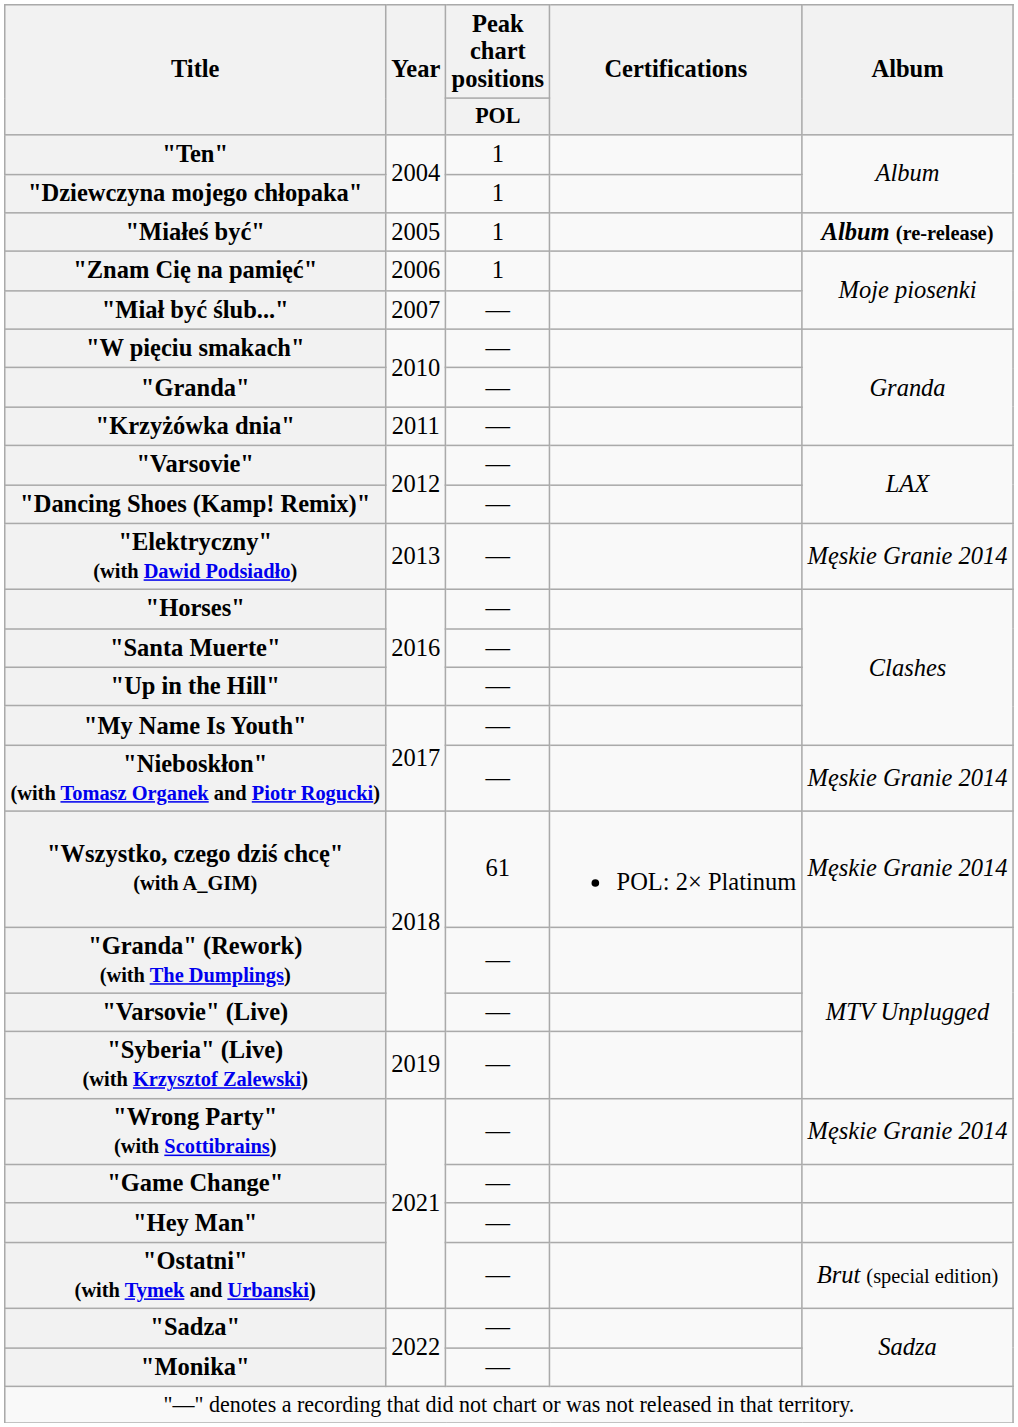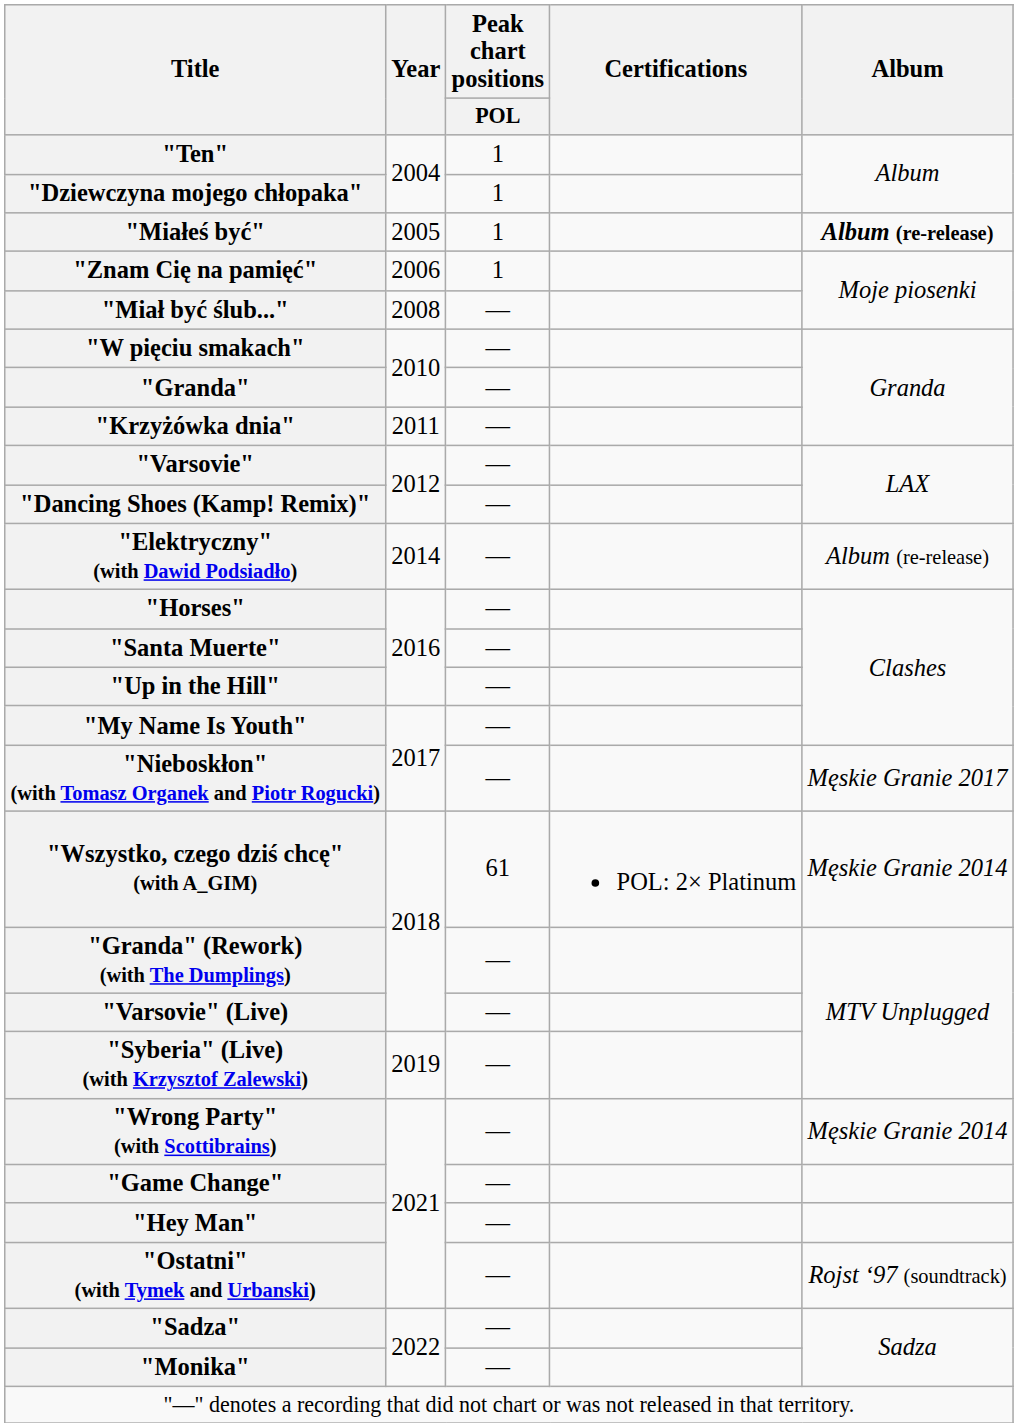 <table class="wikitable plainrowheaders" style="text-align:center;" border="1">
 <tr>
 <th scope="col" rowspan="2">Title</th>
 <th scope="col" rowspan="2">Year</th>
 <th scope="col" colspan="1">Peak chart positions</th>
 <th rowspan="2">Certifications</th>
 <th scope="col" rowspan="2">Album</th>
 </tr>
 <tr>
 <th scope="col" style="width:3em;font-size:90%;">POL<br></th>
 </tr>
 <tr>
 <th scope="row">"Ten"</th>
 <td rowspan="2">2004</td>
 <td>1</td>
 <td></td>
 <td rowspan="2"><em>Album</em></td>
 </tr>
 <tr>
 <th scope="row">"Dziewczyna mojego chłopaka"</th>
 <td>1</td>
 <td></td>
 </tr>
 <tr>
 <th scope="row">"Miałeś być"</th>
 <td>2005</td>
 <td>1</td>
 <td></td>
 <td><strong><em>Album</em> <small>(re-release)</small></strong></td>
 </tr>
 <tr>
 <th scope="row">"Znam Cię na pamięć"</th>
 <td>2006</td>
 <td>1</td>
 <td></td>
 <td rowspan="2"><em>Moje piosenki</em></td>
 </tr>
 <tr>
 <th scope="row">"Miał być ślub..."</th>
-<td>2007</td>
+<td>2008</td>
 <td>—</td>
 <td></td>
 </tr>
 <tr>
 <th scope="row">"W pięciu smakach"</th>
 <td rowspan="2">2010</td>
 <td>—</td>
 <td></td>
 <td rowspan="3"><em>Granda</em></td>
 </tr>
 <tr>
 <th scope="row">"Granda"</th>
 <td>—</td>
 <td></td>
 </tr>
 <tr>
 <th scope="row">"Krzyżówka dnia"</th>
 <td>2011</td>
 <td>—</td>
 <td></td>
 </tr>
 <tr>
 <th scope="row">"Varsovie"</th>
 <td rowspan="2">2012</td>
 <td>—</td>
 <td></td>
 <td rowspan="2"><em>LAX</em></td>
 </tr>
 <tr>
 <th scope="row">"Dancing Shoes (Kamp! Remix)"</th>
 <td>—</td>
 <td></td>
 </tr>
 <tr>
 <th scope="row">"Elektryczny"<br><small>(with <a href='#'>Dawid Podsiadło</a>)</small></th>
-<td>2013</td>
+<td>2014</td>
 <td>—</td>
 <td></td>
-<td rowspan="1"><em>Męskie Granie 2014</em></td>
+<td><em>Album</em> <small>(re-release)</small></td>
 </tr>
 <tr>
 <th scope="row">"Horses"</th>
 <td rowspan="3">2016</td>
 <td>—</td>
 <td></td>
 <td rowspan="4"><em>Clashes</em></td>
 </tr>
 <tr>
 <th scope="row">"Santa Muerte"</th>
 <td>—</td>
 <td></td>
 </tr>
 <tr>
 <th scope="row">"Up in the Hill"</th>
 <td>—</td>
 <td></td>
 </tr>
 <tr>
 <th scope="row">"My Name Is Youth"</th>
 <td rowspan="2">2017</td>
 <td>—</td>
 <td></td>
 </tr>
 <tr>
 <th scope="row">"Nieboskłon"<br><small>(with <a href='#'>Tomasz Organek</a> and <a href='#'>Piotr Rogucki</a>)</small></th>
 <td>—</td>
 <td></td>
-<td rowspan="1"><em>Męskie Granie 2014</em></td>
+<td><em>Męskie Granie 2017</em></td>
 </tr>
 <tr>
 <th scope="row">"Wszystko, czego dziś chcę"<br><small>(with A_GIM)</small></th>
 <td rowspan="3">2018</td>
 <td>61</td>
 <td><br><ul><li>POL: 2× Platinum</li></ul></td>
 <td rowspan="1"><em>Męskie Granie 2014</em></td>
 </tr>
 <tr>
 <th scope="row">"Granda" (Rework)<br><small>(with <a href='#'>The Dumplings</a>)</small></th>
 <td>—</td>
 <td></td>
 <td rowspan="3"><em>MTV Unplugged</em></td>
 </tr>
 <tr>
 <th scope="row">"Varsovie" (Live)</th>
 <td>—</td>
 <td></td>
 </tr>
 <tr>
 <th scope="row">"Syberia" (Live)<br><small>(with <a href='#'>Krzysztof Zalewski</a>)</small></th>
 <td>2019</td>
 <td>—</td>
 <td></td>
 </tr>
 <tr>
 <th scope="row">"Wrong Party"<br><small>(with <a href='#'>Scottibrains</a>)</small></th>
 <td rowspan="4">2021</td>
 <td>—</td>
 <td></td>
 <td rowspan="1"><em>Męskie Granie 2014</em></td>
 </tr>
 <tr>
 <th scope="row">"Game Change"</th>
 <td>—</td>
 <td></td>
 <td></td>
 </tr>
 <tr>
 <th scope="row">"Hey Man"</th>
 <td>—</td>
 <td></td>
 <td></td>
 </tr>
 <tr>
 <th scope="row">"Ostatni"<br><small>(with <a href='#'>Tymek</a> and <a href='#'>Urbanski</a>)</small></th>
 <td>—</td>
 <td></td>
-<td><em>Brut</em> <small>(special edition)</small></td>
+<td><em>Rojst ‘97</em> <small>(soundtrack)</small></td>
 </tr>
 <tr>
 <th scope="row">"Sadza"</th>
 <td rowspan="2">2022</td>
 <td>—</td>
 <td></td>
 <td rowspan="2"><em>Sadza</em></td>
 </tr>
 <tr>
 <th scope="row">"Monika"</th>
 <td>—</td>
 <td></td>
 </tr>
 <tr>
 <td colspan="21" style="font-size:90%">"—" denotes a recording that did not chart or was not released in that territory.</td>
 </tr>
 </table>
